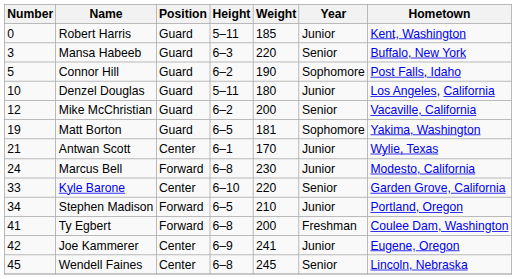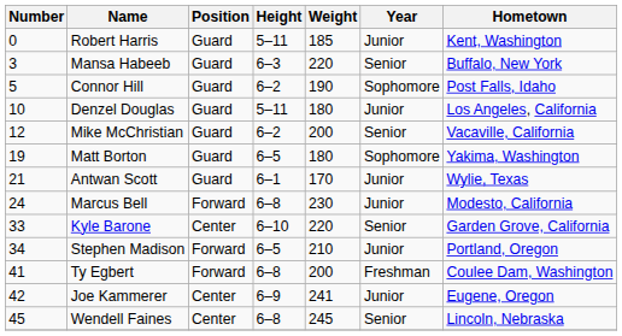 <table class="wikitable" style="font-size: 95%;">
 <tr>
 <th>Number</th>
 <th>Name</th>
 <th>Position</th>
 <th>Height</th>
 <th>Weight</th>
 <th>Year</th>
 <th>Hometown</th>
 </tr>
 <tr>
 <td>0</td>
 <td>Robert Harris</td>
 <td>Guard</td>
 <td>5–11</td>
 <td>185</td>
 <td>Junior</td>
 <td><a href='#'>Kent, Washington</a></td>
 </tr>
 <tr>
 <td>3</td>
 <td>Mansa Habeeb</td>
 <td>Guard</td>
 <td>6–3</td>
 <td>220</td>
 <td>Senior</td>
 <td><a href='#'>Buffalo, New York</a></td>
 </tr>
 <tr>
 <td>5</td>
 <td>Connor Hill</td>
 <td>Guard</td>
 <td>6–2</td>
 <td>190</td>
 <td>Sophomore</td>
 <td><a href='#'>Post Falls, Idaho</a></td>
 </tr>
 <tr>
 <td>10</td>
 <td>Denzel Douglas</td>
 <td>Guard</td>
 <td>5–11</td>
 <td>180</td>
 <td>Junior</td>
 <td><a href='#'>Los Angeles</a>, <a href='#'>California</a></td>
 </tr>
 <tr>
 <td>12</td>
 <td>Mike McChristian</td>
 <td>Guard</td>
 <td>6–2</td>
 <td>200</td>
 <td>Senior</td>
 <td><a href='#'>Vacaville, California</a></td>
 </tr>
 <tr>
 <td>19</td>
 <td>Matt Borton</td>
 <td>Guard</td>
 <td>6–5</td>
-<td>181</td>
+<td>180</td>
 <td>Sophomore</td>
 <td><a href='#'>Yakima, Washington</a></td>
 </tr>
 <tr>
 <td>21</td>
 <td>Antwan Scott</td>
-<td>Center</td>
+<td>Guard</td>
 <td>6–1</td>
 <td>170</td>
 <td>Junior</td>
 <td><a href='#'>Wylie, Texas</a></td>
 </tr>
 <tr>
 <td>24</td>
 <td>Marcus Bell</td>
 <td>Forward</td>
 <td>6–8</td>
 <td>230</td>
 <td>Junior</td>
 <td><a href='#'>Modesto, California</a></td>
 </tr>
 <tr>
 <td>33</td>
 <td><a href='#'>Kyle Barone</a></td>
 <td>Center</td>
 <td>6–10</td>
 <td>220</td>
 <td>Senior</td>
 <td><a href='#'>Garden Grove, California</a></td>
 </tr>
 <tr>
 <td>34</td>
 <td>Stephen Madison</td>
 <td>Forward</td>
 <td>6–5</td>
 <td>210</td>
 <td>Junior</td>
 <td><a href='#'>Portland, Oregon</a></td>
 </tr>
 <tr>
 <td>41</td>
 <td>Ty Egbert</td>
 <td>Forward</td>
 <td>6–8</td>
 <td>200</td>
 <td>Freshman</td>
 <td><a href='#'>Coulee Dam, Washington</a></td>
 </tr>
 <tr>
 <td>42</td>
 <td>Joe Kammerer</td>
 <td>Center</td>
 <td>6–9</td>
 <td>241</td>
 <td>Junior</td>
 <td><a href='#'>Eugene, Oregon</a></td>
 </tr>
 <tr>
 <td>45</td>
 <td>Wendell Faines</td>
 <td>Center</td>
 <td>6–8</td>
 <td>245</td>
 <td>Senior</td>
 <td><a href='#'>Lincoln, Nebraska</a></td>
 </tr>
 <tr>
 </tr>
 </table>
